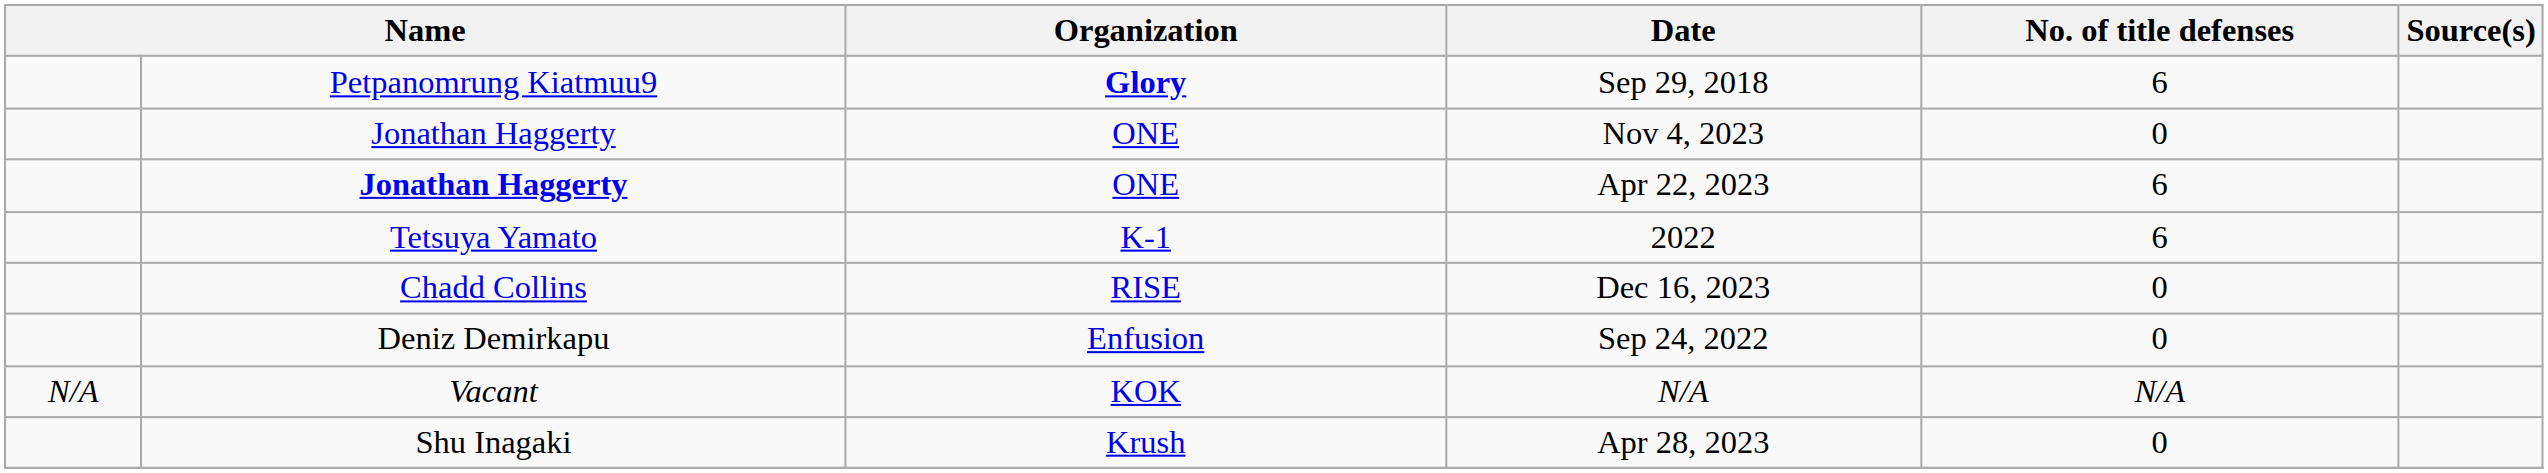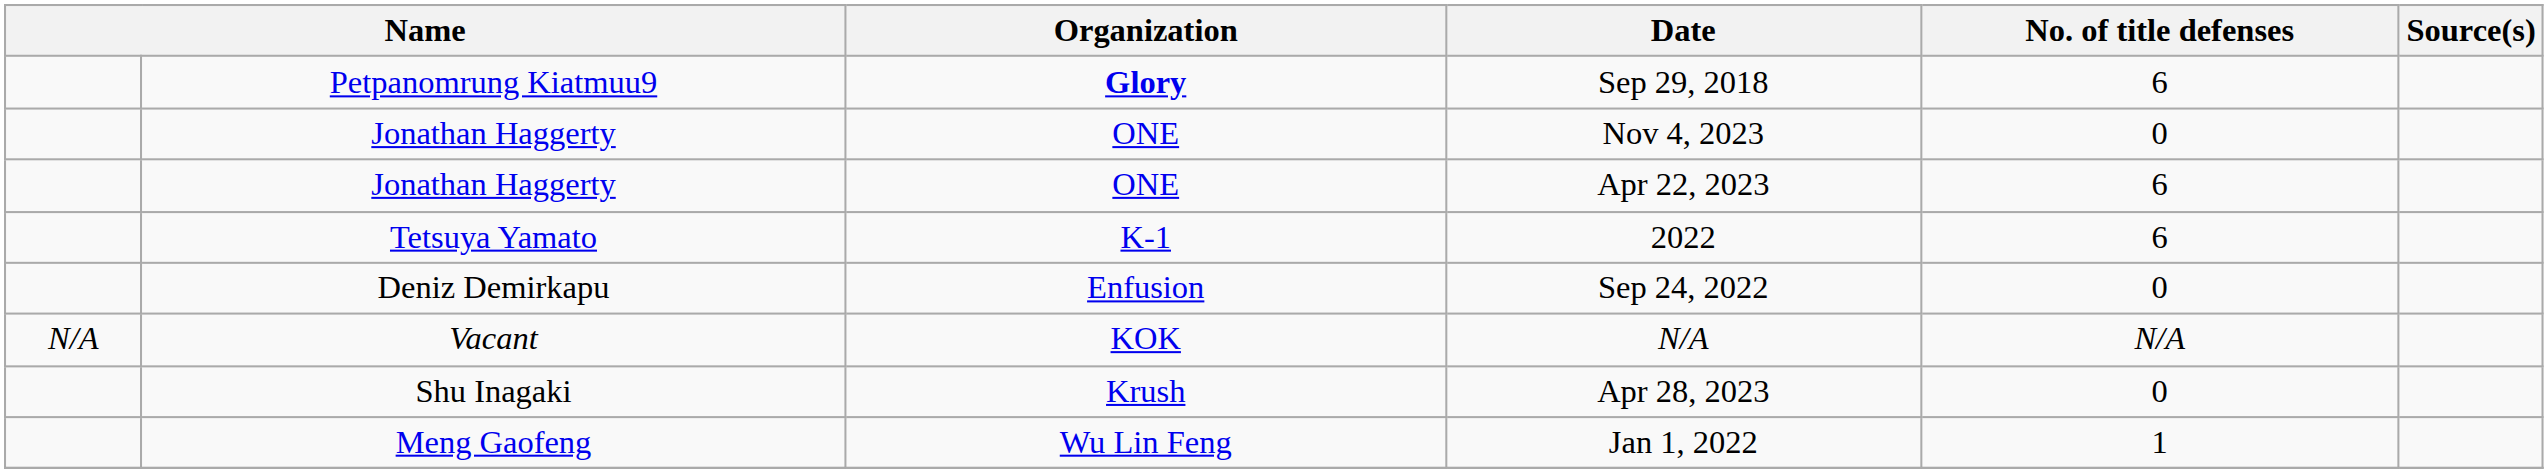 <table class="wikitable" style="width:99%; text-align:center;">
 <tr>
 <th colspan="2" style="width:35%;">Name</th>
 <th style="width:25%;">Organization</th>
 <th width=20%>Date</th>
 <th width=20%>No. of title defenses</th>
 <th>Source(s)</th>
 </tr>
 <tr>
 <td><br></td>
 <td><a href='#'>Petpanomrung Kiatmuu9</a></td>
 <td><strong><a href='#'>Glory</a></strong></td>
 <td>Sep 29, 2018</td>
 <td>6</td>
 <td></td>
 </tr>
 <tr>
 <td><br></td>
 <td><a href='#'>Jonathan Haggerty</a></td>
 <td><a href='#'>ONE</a> <br></td>
 <td>Nov 4, 2023</td>
 <td>0</td>
 <td></td>
 </tr>
 <tr>
 <td><br></td>
-<td><strong><a href='#'>Jonathan Haggerty</a></strong></td>
+<td><a href='#'>Jonathan Haggerty</a></td>
 <td><a href='#'>ONE</a> <br></td>
 <td>Apr 22, 2023</td>
 <td>6</td>
 <td></td>
 </tr>
 <tr>
 <td><br></td>
 <td><a href='#'>Tetsuya Yamato</a></td>
 <td><a href='#'>K-1</a></td>
 <td>2022</td>
 <td>6</td>
-<td></td>
-</tr>
-<tr>
-<td><br></td>
-<td><a href='#'>Chadd Collins</a></td>
-<td><a href='#'>RISE</a></td>
-<td>Dec 16, 2023</td>
-<td>0</td>
 <td></td>
 </tr>
 <tr>
 <td><br></td>
 <td>Deniz Demirkapu</td>
 <td><a href='#'>Enfusion</a></td>
 <td>Sep 24, 2022</td>
 <td>0</td>
 <td></td>
 </tr>
 <tr>
 <td><em>N/A</em></td>
 <td><em>Vacant</em></td>
 <td><a href='#'>KOK</a></td>
 <td><em>N/A</em></td>
 <td><em>N/A</em></td>
 <td></td>
 </tr>
 <tr>
 <td><br></td>
 <td>Shu Inagaki</td>
 <td><a href='#'>Krush</a></td>
 <td>Apr 28, 2023</td>
 <td>0</td>
 <td></td>
 </tr>
 <tr>
+<td><br></td>
+<td><a href='#'>Meng Gaofeng</a></td>
+<td><a href='#'>Wu Lin Feng</a></td>
+<td>Jan 1, 2022</td>
+<td>1</td>
+<td></td>
+</tr>
+<tr>
 </tr>
 </table>
